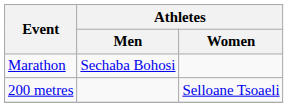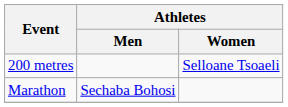 <table class=wikitable style="font-size:90%">
 <tr>
 <th rowspan=2>Event</th>
 <th colspan=2>Athletes</th>
 </tr>
 <tr>
 <th>Men</th>
 <th>Women</th>
 </tr>
 <tr>
+<td><a href='#'>200 metres</a></td>
+<td></td>
+<td><a href='#'>Selloane Tsoaeli</a></td>
+</tr>
+<tr>
 <td><a href='#'>Marathon</a></td>
 <td><a href='#'>Sechaba Bohosi</a></td>
 <td></td>
 </tr>
 <tr>
-<td><a href='#'>200 metres</a></td>
-<td></td>
-<td><a href='#'>Selloane Tsoaeli</a></td>
-</tr>
-<tr>
 </tr>
 </table>
